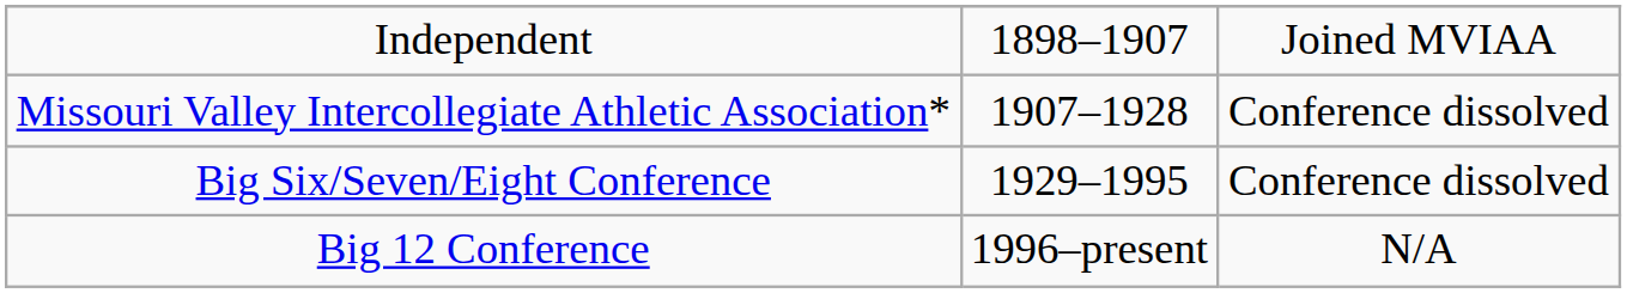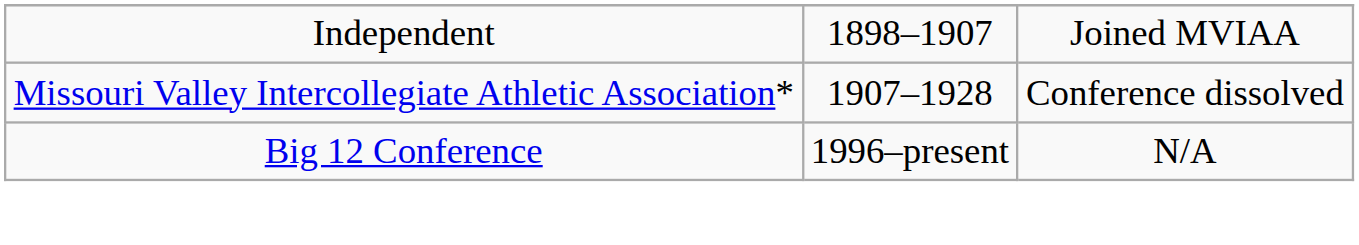 <table class="wikitable" style="text-align:center">
 <tr>
 </tr>
 <tr>
 <td>Independent</td>
 <td>1898–1907</td>
 <td>Joined MVIAA</td>
 </tr>
 <tr>
 <td><a href='#'>Missouri Valley Intercollegiate Athletic Association</a>*</td>
 <td>1907–1928</td>
 <td>Conference dissolved</td>
 </tr>
 <tr>
-<td><a href='#'>Big Six/Seven/Eight Conference</a></td>
-<td>1929–1995</td>
-<td>Conference dissolved</td>
-</tr>
-<tr>
 <td><a href='#'>Big 12 Conference</a></td>
 <td>1996–present</td>
 <td>N/A</td>
 </tr>
 </table>
